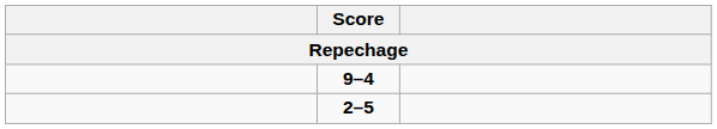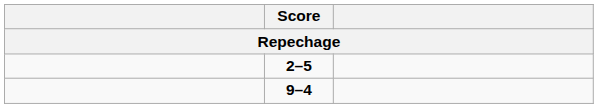 <table class="wikitable" style="text-align: left;">
 <tr>
 <th align="right" width="270"></th>
 <th width="65">Score</th>
 <th align="left" width="270"></th>
 </tr>
 <tr>
 <th colspan="3">Repechage</th>
 </tr>
 <tr>
+<td></td>
+<td align=center><strong>2–5</strong></td>
+<td><strong></strong></td>
+</tr>
+<tr>
 <td><strong></strong></td>
 <td align=center><strong>9–4</strong></td>
 <td></td>
 </tr>
-<tr>
-<td></td>
-<td align=center><strong>2–5</strong></td>
-<td><strong></strong></td>
-</tr>
 </table>
